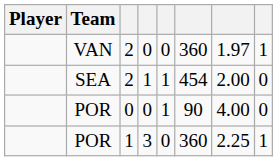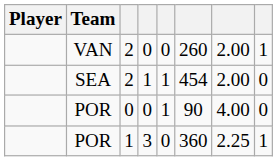 <table class="wikitable sortable" style="text-align:center;">
 <tr>
 <th>Player</th>
 <th>Team</th>
 <th></th>
 <th></th>
 <th></th>
 <th></th>
 <th></th>
 <th></th>
 </tr>
 <tr>
 <td style="text-align:left;"></td>
 <td>VAN</td>
 <td>2</td>
 <td>0</td>
 <td>0</td>
-<td>360</td>
-<td>1.97</td>
+<td>260</td>
+<td>2.00</td>
 <td>1</td>
 </tr>
 <tr align=center>
 <td style="text-align:left;"></td>
 <td>SEA</td>
 <td>2</td>
 <td>1</td>
 <td>1</td>
 <td>454</td>
 <td>2.00</td>
 <td>0</td>
 </tr>
 <tr align=center>
 <td style="text-align:left;"></td>
 <td>POR</td>
 <td>0</td>
 <td>0</td>
 <td>1</td>
 <td>90</td>
 <td>4.00</td>
 <td>0</td>
 </tr>
 <tr align=center>
 <td style="text-align:left;"></td>
 <td>POR</td>
 <td>1</td>
 <td>3</td>
 <td>0</td>
 <td>360</td>
 <td>2.25</td>
 <td>1</td>
 </tr>
 </table>
